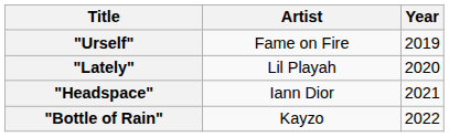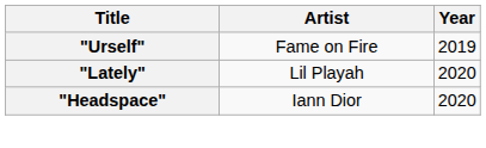 <table class="wikitable plainrowheaders" style="text-align:center;">
 <tr>
 <th scope="col" style="width:12em;">Title</th>
 <th scope="col" style="width:12em;">Artist</th>
 <th scope="col" style="width:1em;">Year</th>
 </tr>
 <tr>
 <th scope="row">"Urself"</th>
 <td>Fame on Fire</td>
 <td>2019</td>
 </tr>
 <tr>
 <th scope="row">"Lately"</th>
 <td>Lil Playah</td>
 <td>2020</td>
 </tr>
 <tr>
 <th scope="row">"Headspace"</th>
 <td>Iann Dior</td>
-<td>2021</td>
-</tr>
-<tr>
-<th scope="row">"Bottle of Rain"</th>
-<td>Kayzo</td>
-<td>2022</td>
+<td>2020</td>
 </tr>
 </table>
